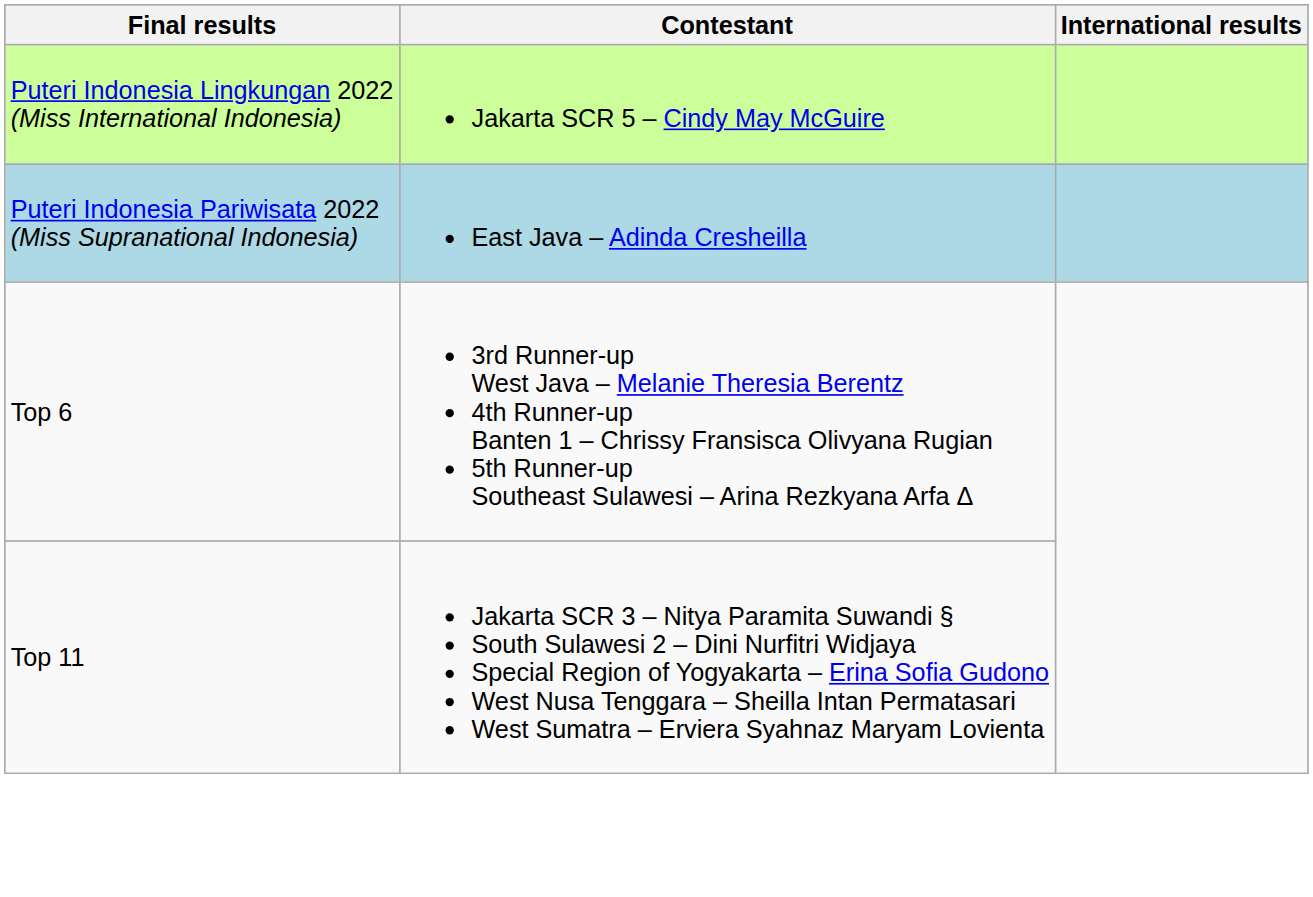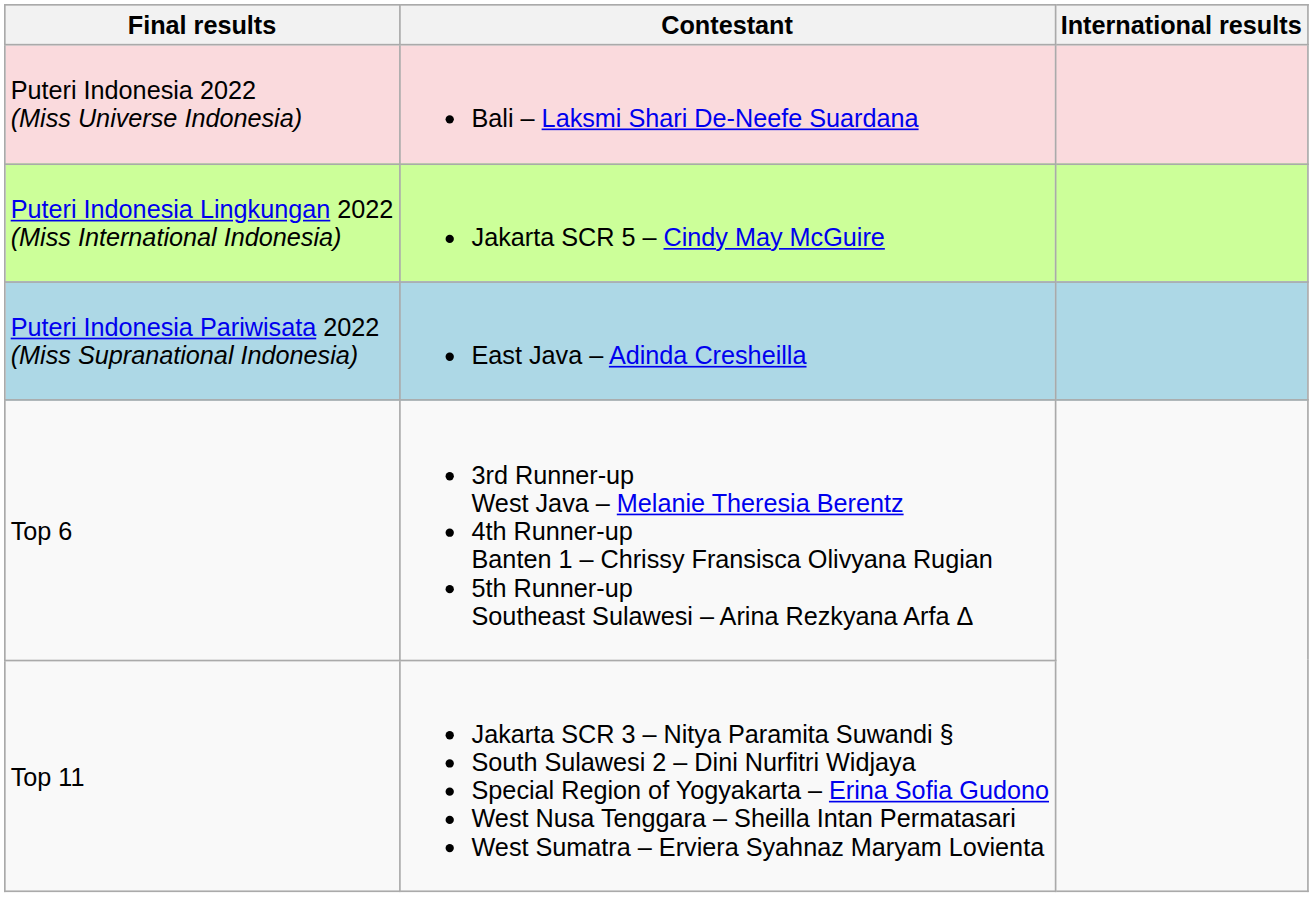 <table class="wikitable" style="font-size:95%;">
 <tr>
 <th>Final results</th>
 <th>Contestant</th>
 <th>International results</th>
+</tr>
+<tr>
+<td style="background:#fadadd;">Puteri Indonesia 2022<br><em>(Miss Universe Indonesia)</em></td>
+<td style="background:#fadadd;"><br><ul><li>Bali – <a href='#'>Laksmi Shari De-Neefe Suardana</a></li></ul></td>
+<td style="background:#fadadd;"></td>
 </tr>
 <tr>
 <td style="background:#ccff99;"><a href='#'>Puteri Indonesia Lingkungan</a> 2022<br><em>(Miss International Indonesia)</em></td>
 <td style="background:#ccff99;"><br><ul><li>Jakarta SCR 5 – <a href='#'>Cindy May McGuire</a></li></ul></td>
 <td style="background:#ccff99;"></td>
 </tr>
 <tr>
 <td style="background:#ADD8E6;"><a href='#'>Puteri Indonesia Pariwisata</a> 2022<br><em>(Miss Supranational Indonesia)</em></td>
 <td style="background:#ADD8E6;"><br><ul><li>East Java – <a href='#'>Adinda Cresheilla</a></li></ul></td>
 <td style="background:#ADD8E6;"></td>
 </tr>
 <tr>
 <td>Top 6</td>
 <td><br><ul><li>3rd Runner-up<br>West Java – <a href='#'>Melanie Theresia Berentz</a></li><li>4th Runner-up<br>Banten 1 – Chrissy Fransisca Olivyana Rugian</li><li>5th Runner-up<br>Southeast Sulawesi – Arina Rezkyana Arfa Δ</li></ul></td>
 </tr>
 <tr>
 <td>Top 11</td>
 <td><br><ul><li>Jakarta SCR 3 – Nitya Paramita Suwandi §</li><li>South Sulawesi 2 – Dini Nurfitri Widjaya</li><li>Special Region of Yogyakarta – <a href='#'>Erina Sofia Gudono</a></li><li>West Nusa Tenggara – Sheilla Intan Permatasari</li><li>West Sumatra – Erviera Syahnaz Maryam Lovienta</li></ul></td>
 </tr>
 </table>
